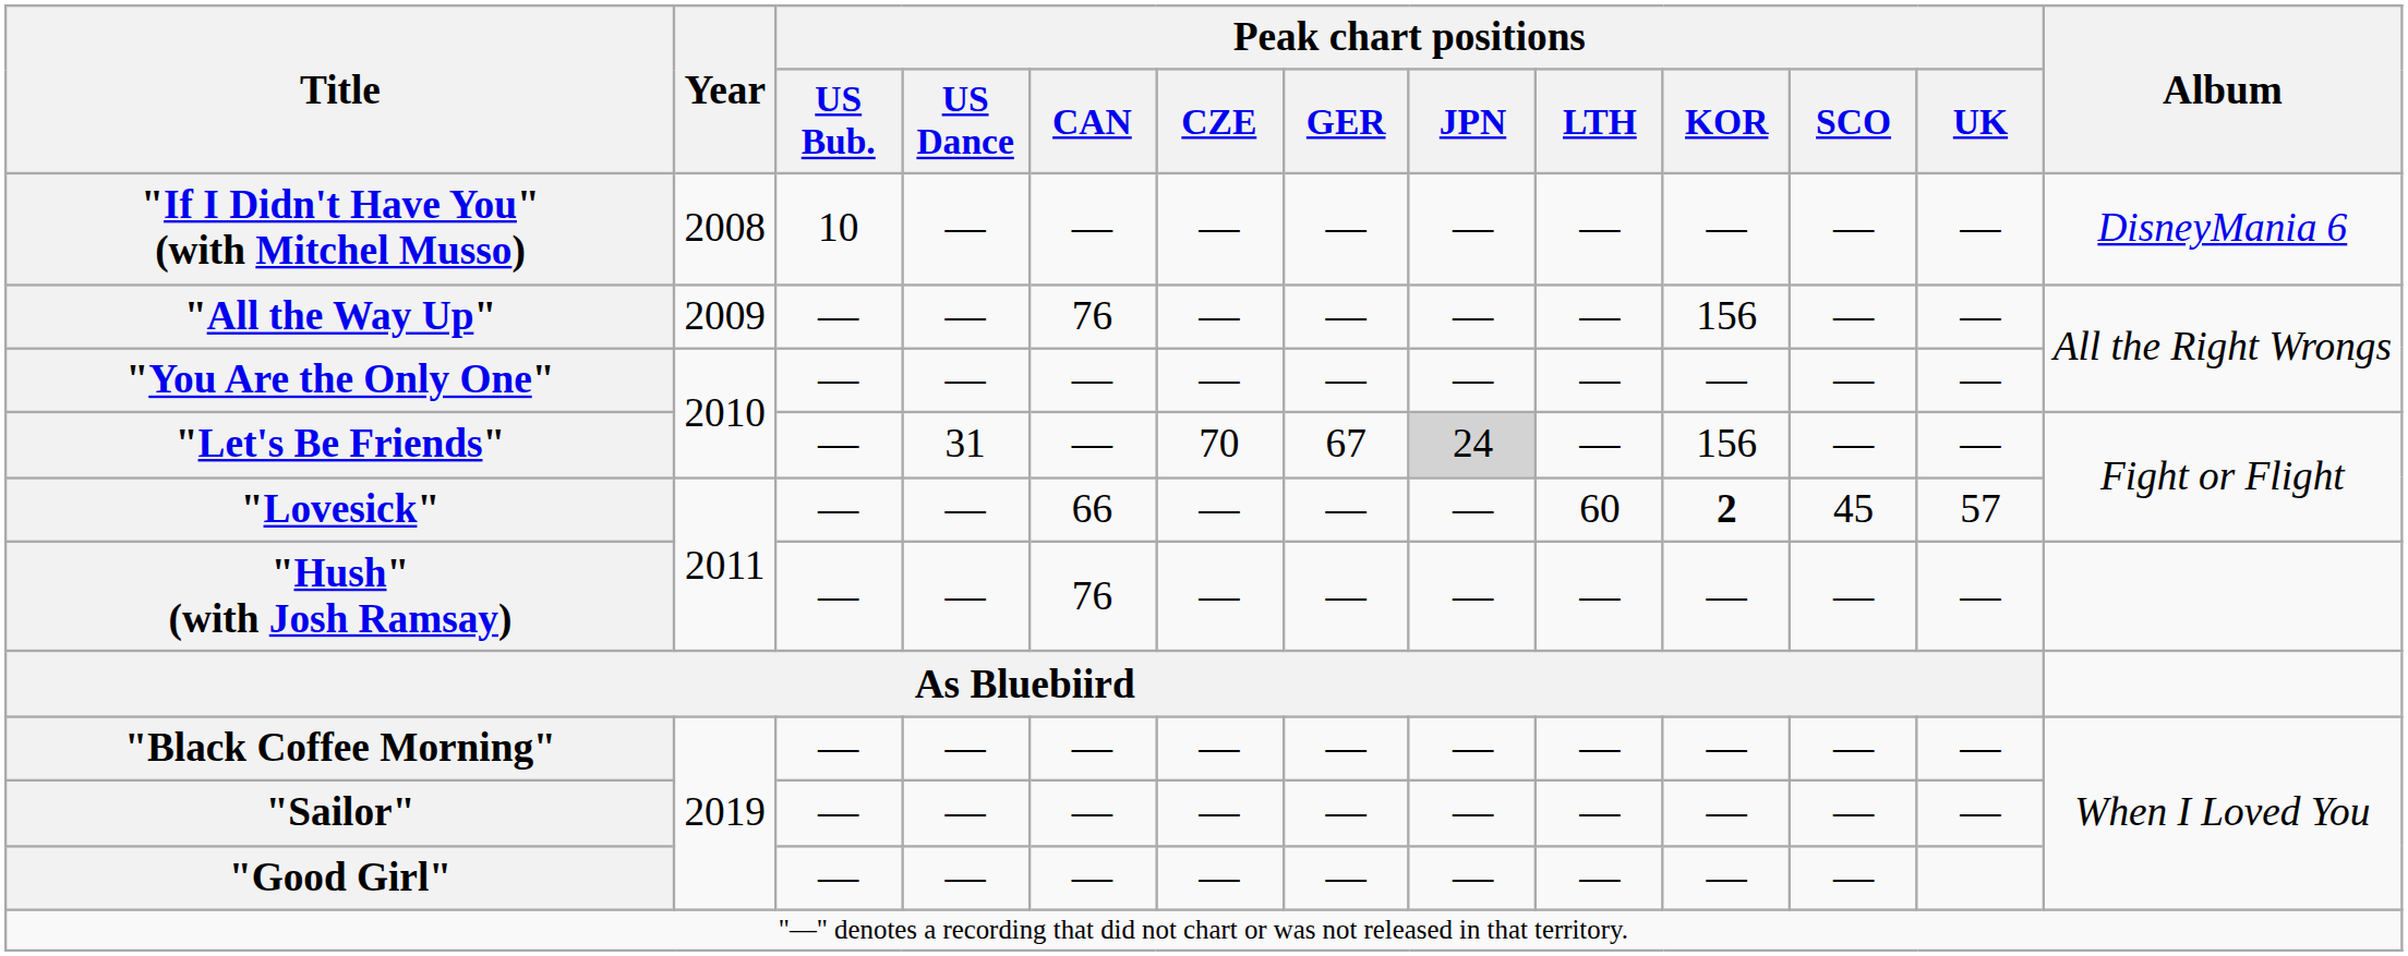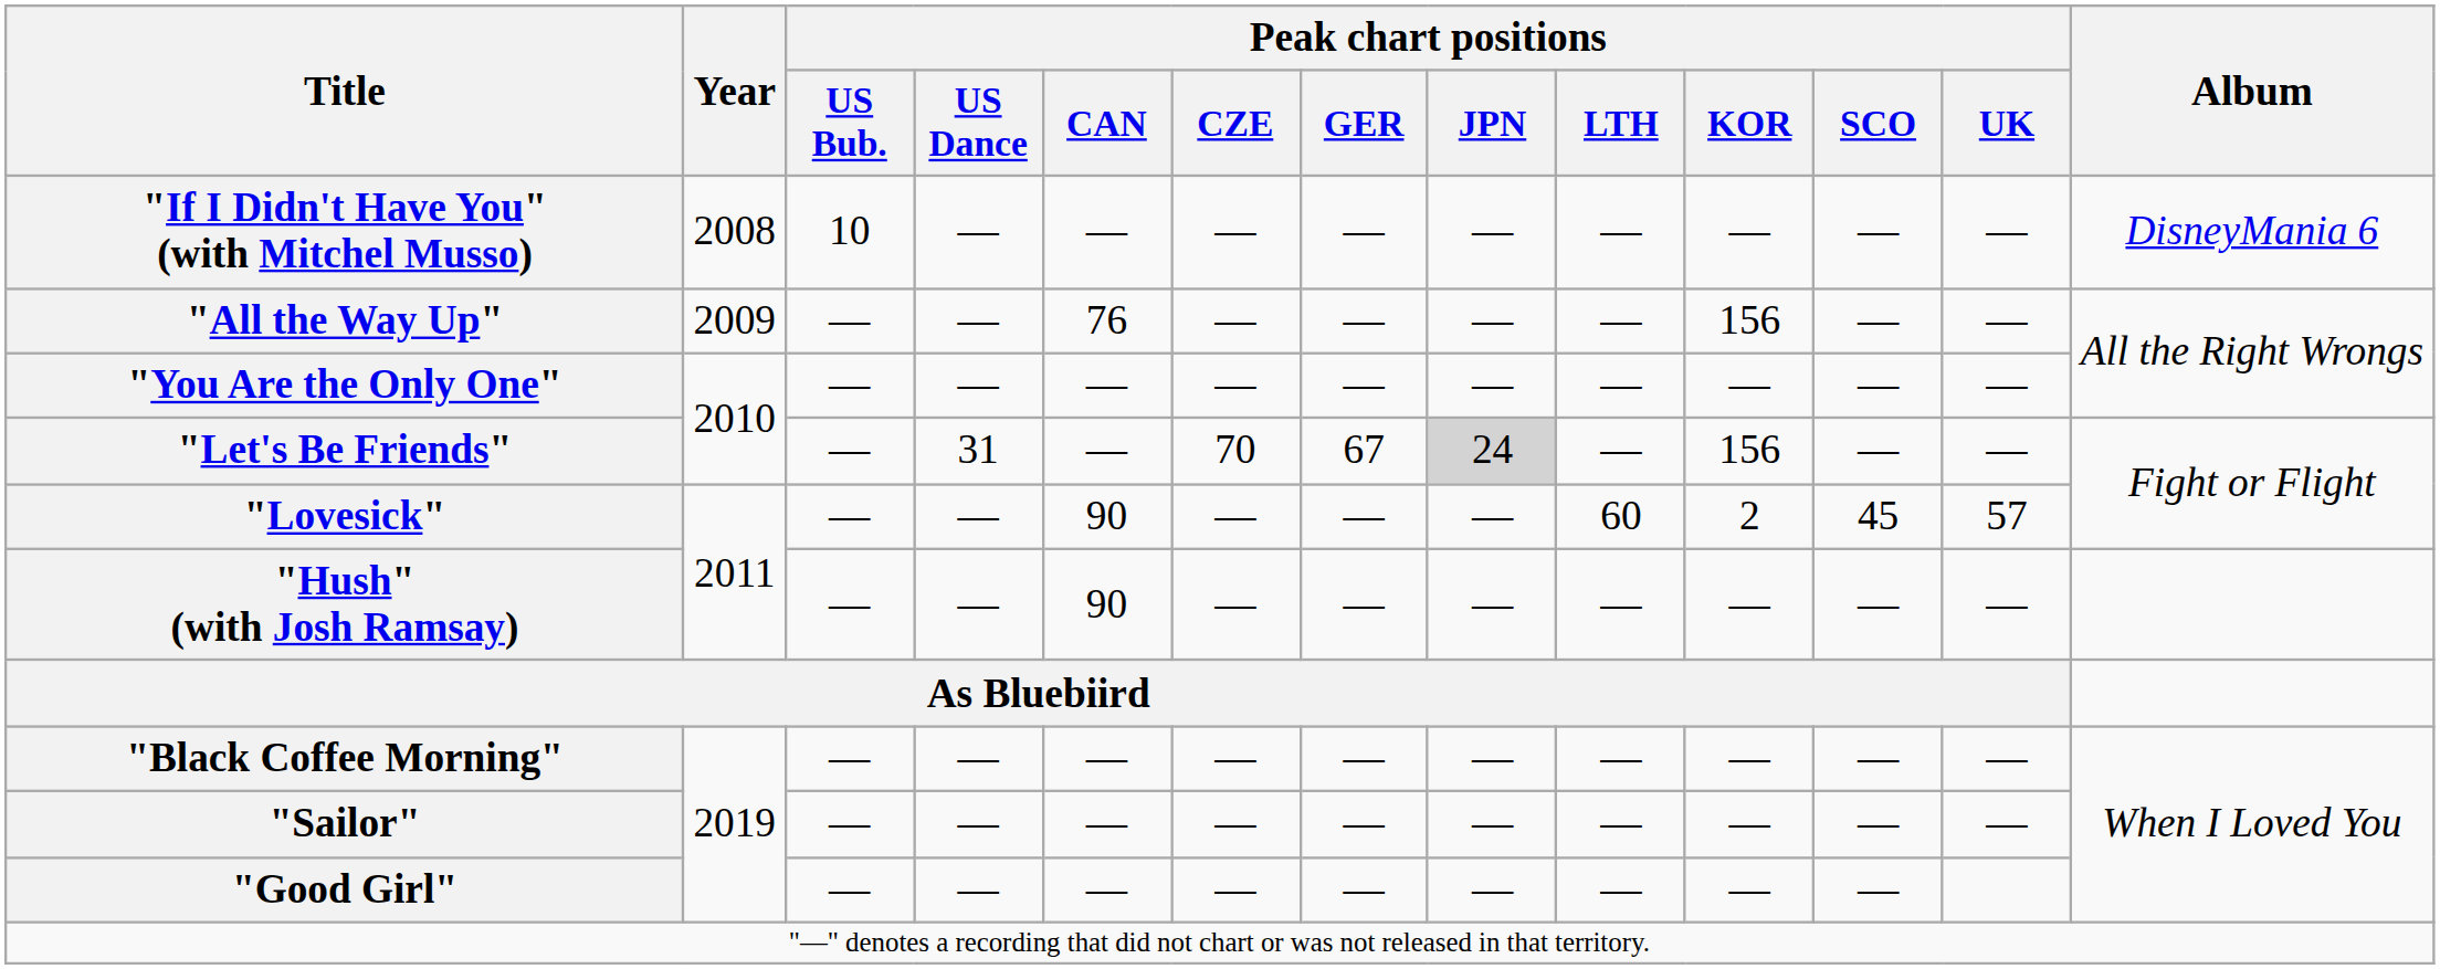 <table class="wikitable plainrowheaders" style="text-align:center;" border="1">
 <tr>
 <th scope="col" rowspan="2" style="width:16em;">Title</th>
 <th scope="col" rowspan="2">Year</th>
 <th scope="col" colspan="10">Peak chart positions</th>
 <th scope="col" rowspan="2">Album</th>
 </tr>
 <tr>
 <th scope="col" style="width:3em;font-size:90%;"><a href='#'>US Bub.</a><br></th>
 <th scope="col" style="width:3em;font-size:90%;"><a href='#'>US Dance</a><br></th>
 <th scope="col" style="width:3em;font-size:90%;"><a href='#'>CAN</a><br></th>
 <th scope="col" style="width:3em;font-size:90%;"><a href='#'>CZE</a><br></th>
 <th scope="col" style="width:3em;font-size:90%;"><a href='#'>GER</a><br></th>
 <th scope="col" style="width:3em;font-size:90%;"><a href='#'>JPN</a><br></th>
 <th scope="col" style="width:3em;font-size:90%;"><a href='#'>LTH</a><br></th>
 <th scope="col" style="width:3em;font-size:90%;"><a href='#'>KOR</a><br></th>
 <th scope="col" style="width:3em;font-size:90%;"><a href='#'>SCO</a><br></th>
 <th scope="col" style="width:3em;font-size:90%;"><a href='#'>UK</a><br></th>
 </tr>
 <tr>
 <th scope="row">"<a href='#'>If I Didn't Have You</a>"<br><span>(with <a href='#'>Mitchel Musso</a>)</span></th>
 <td>2008</td>
 <td>10</td>
 <td>—</td>
 <td>—</td>
 <td>—</td>
 <td>—</td>
 <td>—</td>
 <td>—</td>
 <td>—</td>
 <td>—</td>
 <td>—</td>
 <td><em><a href='#'>DisneyMania 6</a></em></td>
 </tr>
 <tr>
 <th scope="row">"<a href='#'>All the Way Up</a>"</th>
 <td>2009</td>
 <td>—</td>
 <td>—</td>
 <td>76</td>
 <td>—</td>
 <td>—</td>
 <td>—</td>
 <td>—</td>
 <td>156</td>
 <td>—</td>
 <td>—</td>
 <td rowspan="2"><em>All the Right Wrongs</em></td>
 </tr>
 <tr>
 <th scope="row">"<a href='#'>You Are the Only One</a>"</th>
 <td rowspan="2">2010</td>
 <td>—</td>
 <td>—</td>
 <td>—</td>
 <td>—</td>
 <td>—</td>
 <td>—</td>
 <td>—</td>
 <td>—</td>
 <td>—</td>
 <td>—</td>
 </tr>
 <tr>
 <th scope="row">"<a href='#'>Let's Be Friends</a>"</th>
 <td>—</td>
 <td>31</td>
 <td>—</td>
 <td>70</td>
 <td>67</td>
 <td style="background: lightgrey;">24</td>
 <td>—</td>
 <td>156</td>
 <td>—</td>
 <td>—</td>
 <td rowspan="2"><em>Fight or Flight</em></td>
 </tr>
 <tr>
 <th scope="row">"<a href='#'>Lovesick</a>"</th>
 <td rowspan="2">2011</td>
 <td>—</td>
 <td>—</td>
-<td>66</td>
+<td>90</td>
 <td>—</td>
 <td>—</td>
 <td>—</td>
 <td>60</td>
-<td><strong>2</strong></td>
+<td>2</td>
 <td>45</td>
 <td>57</td>
 </tr>
 <tr>
 <th scope="row">"<a href='#'>Hush</a>"<br><span>(with <a href='#'>Josh Ramsay</a>)</span></th>
 <td>—</td>
 <td>—</td>
-<td>76</td>
+<td>90</td>
 <td>—</td>
 <td>—</td>
 <td>—</td>
 <td>—</td>
 <td>—</td>
 <td>—</td>
 <td>—</td>
 <td></td>
 </tr>
 <tr>
 <th scope="col" colspan="12">As Bluebiird</th>
 </tr>
 <tr>
 <th scope="row">"Black Coffee Morning"</th>
 <td rowspan="3">2019</td>
 <td>—</td>
 <td>—</td>
 <td>—</td>
 <td>—</td>
 <td>—</td>
 <td>—</td>
 <td>—</td>
 <td>—</td>
 <td>—</td>
 <td>—</td>
 <td rowspan="3"><em>When I Loved You</em></td>
 </tr>
 <tr>
 <th scope="row">"Sailor"</th>
 <td>—</td>
 <td>—</td>
 <td>—</td>
 <td>—</td>
 <td>—</td>
 <td>—</td>
 <td>—</td>
 <td>—</td>
 <td>—</td>
 <td>—</td>
 </tr>
 <tr>
 <th scope="row">"Good Girl"</th>
 <td>—</td>
 <td>—</td>
 <td>—</td>
 <td>—</td>
 <td>—</td>
 <td>—</td>
 <td>—</td>
 <td>—</td>
 <td>—</td>
 </tr>
 <tr>
 <td align="center" colspan="16" style="font-size:8pt">"—" denotes a recording that did not chart or was not released in that territory.</td>
 </tr>
 </table>
